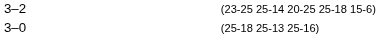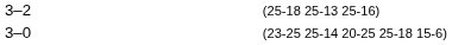 <table>
 <tr>
 <th width=200></th>
 <th width=80></th>
 <th width=200></th>
 <th width=220></th>
 </tr>
 <tr>
 <td align=right><strong></strong></td>
 <td align=center>3–2</td>
 <td></td>
-<td><small>(23-25 25-14 20-25 25-18 15-6)</small></td>
+<td><small>(25-18 25-13 25-16)</small></td>
 </tr>
 <tr>
 <td align=right><strong></strong></td>
 <td align=center>3–0</td>
 <td></td>
-<td><small>(25-18 25-13 25-16)</small></td>
+<td><small>(23-25 25-14 20-25 25-18 15-6)</small></td>
 </tr>
 </table>
